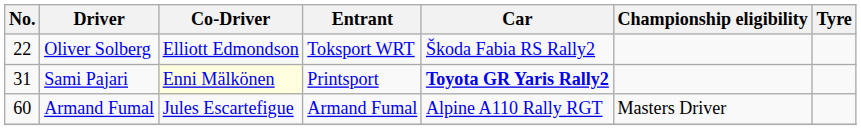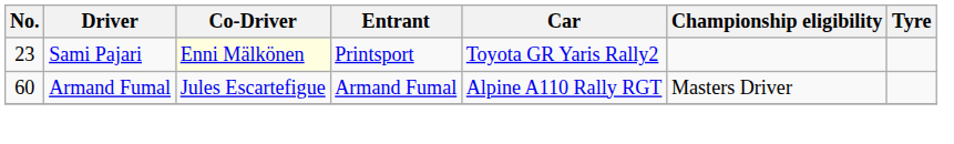 <table class="wikitable" style="font-size: 85%;">
 <tr>
 <th>No.</th>
 <th>Driver</th>
 <th>Co-Driver</th>
 <th>Entrant</th>
 <th>Car</th>
 <th>Championship eligibility</th>
 <th>Tyre</th>
 </tr>
 <tr>
-<td align="center">22</td>
-<td> <a href='#'>Oliver Solberg</a></td>
-<td> <a href='#'>Elliott Edmondson</a></td>
-<td> <a href='#'>Toksport WRT</a></td>
-<td><a href='#'>Škoda Fabia RS Rally2</a></td>
-<td></td>
-<td align="center"></td>
-</tr>
-<tr>
-<td align="center">31</td>
+<td align="center">23</td>
 <td> <a href='#'>Sami Pajari</a></td>
 <td style="background: lightyellow;"> <a href='#'>Enni Mälkönen</a></td>
 <td> <a href='#'>Printsport</a></td>
-<td><strong><a href='#'>Toyota GR Yaris Rally2</a></strong></td>
+<td><a href='#'>Toyota GR Yaris Rally2</a></td>
 <td></td>
 <td align="center"></td>
 </tr>
 <tr>
 <td align="center">60</td>
 <td> <a href='#'>Armand Fumal</a></td>
 <td> <a href='#'>Jules Escartefigue</a></td>
 <td> <a href='#'>Armand Fumal</a></td>
 <td><a href='#'>Alpine A110 Rally RGT</a></td>
 <td>Masters Driver</td>
 <td align="center"></td>
 </tr>
 <tr>
 </tr>
 </table>
